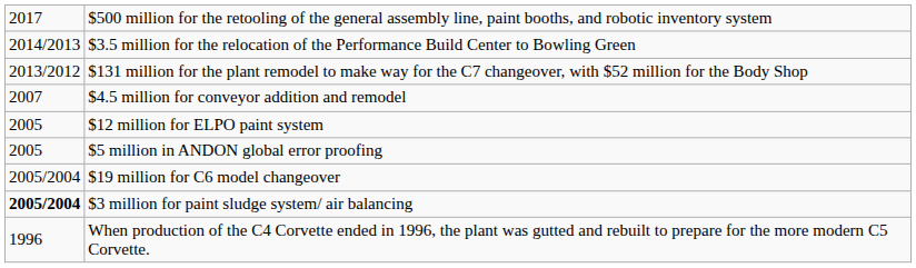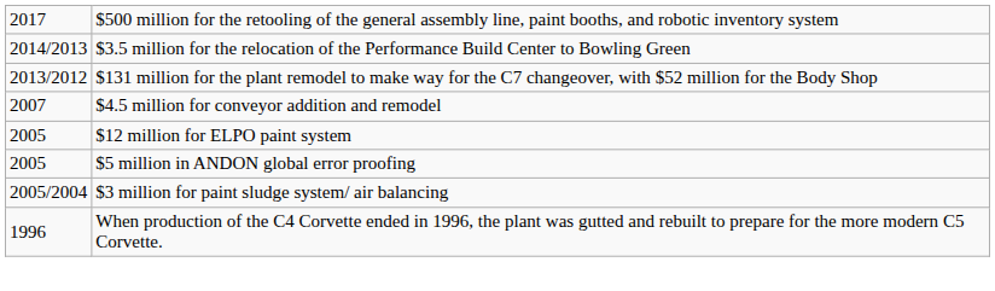 <table class="wikitable">
 <tr>
 <td>2017</td>
 <td>$500 million for the retooling of the general assembly line, paint booths, and robotic inventory system</td>
 </tr>
 <tr>
 <td>2014/2013</td>
 <td>$3.5 million for the relocation of the Performance Build Center to Bowling Green</td>
 </tr>
 <tr>
 <td>2013/2012</td>
 <td>$131 million for the plant remodel to make way for the C7 changeover, with $52 million for the Body Shop</td>
 </tr>
 <tr>
 <td>2007</td>
 <td>$4.5 million for conveyor addition and remodel</td>
 </tr>
 <tr>
 <td>2005</td>
 <td>$12 million for ELPO paint system</td>
 </tr>
 <tr>
 <td>2005</td>
 <td>$5 million in ANDON global error proofing</td>
 </tr>
 <tr>
 <td>2005/2004</td>
-<td>$19 million for C6 model changeover</td>
-</tr>
-<tr>
-<td><strong>2005/2004</strong></td>
 <td>$3 million for paint sludge system/ air balancing</td>
 </tr>
 <tr>
 <td>1996</td>
 <td>When production of the C4 Corvette ended in 1996, the plant was gutted and rebuilt to prepare for the more modern C5 Corvette.</td>
 </tr>
 </table>
